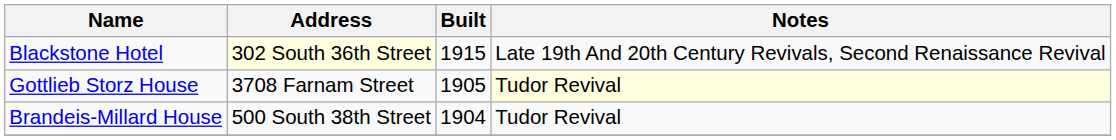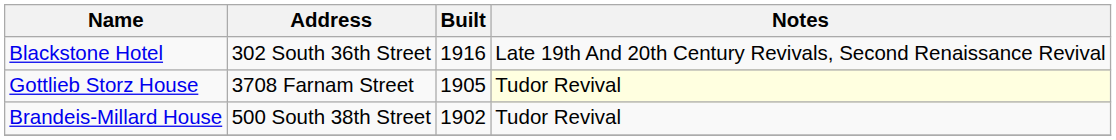 <table class="wikitable">
 <tr>
 <th>Name</th>
 <th>Address</th>
 <th>Built</th>
 <th>Notes</th>
 </tr>
 <tr>
 <td><a href='#'>Blackstone Hotel</a></td>
-<td style="background: lightyellow;">302 South 36th Street</td>
-<td>1915</td>
+<td>302 South 36th Street</td>
+<td>1916</td>
 <td>Late 19th And 20th Century Revivals, Second Renaissance Revival</td>
 </tr>
 <tr>
 <td><a href='#'>Gottlieb Storz House</a></td>
 <td>3708 Farnam Street</td>
 <td>1905</td>
 <td style="background: lightyellow;">Tudor Revival</td>
 </tr>
 <tr>
 <td><a href='#'>Brandeis-Millard House</a></td>
 <td>500 South 38th Street</td>
-<td>1904</td>
+<td>1902</td>
 <td>Tudor Revival</td>
 </tr>
 <tr>
 </tr>
 </table>
